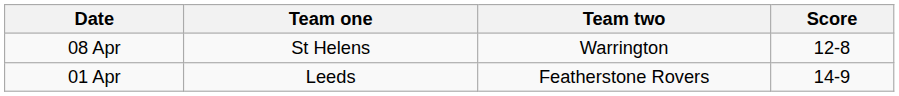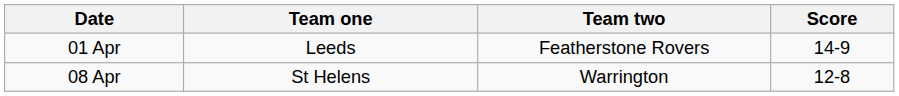 <table class="wikitable" style="text-align: center">
 <tr>
 <th width=150>Date</th>
 <th width=250>Team one</th>
 <th width=250>Team two</th>
 <th width=100>Score</th>
 </tr>
 <tr>
+<td>01 Apr</td>
+<td>Leeds</td>
+<td>Featherstone Rovers</td>
+<td>14-9</td>
+</tr>
+<tr>
 <td>08 Apr</td>
 <td>St Helens</td>
 <td>Warrington</td>
 <td>12-8</td>
 </tr>
-<tr>
-<td>01 Apr</td>
-<td>Leeds</td>
-<td>Featherstone Rovers</td>
-<td>14-9</td>
-</tr>
 </table>
